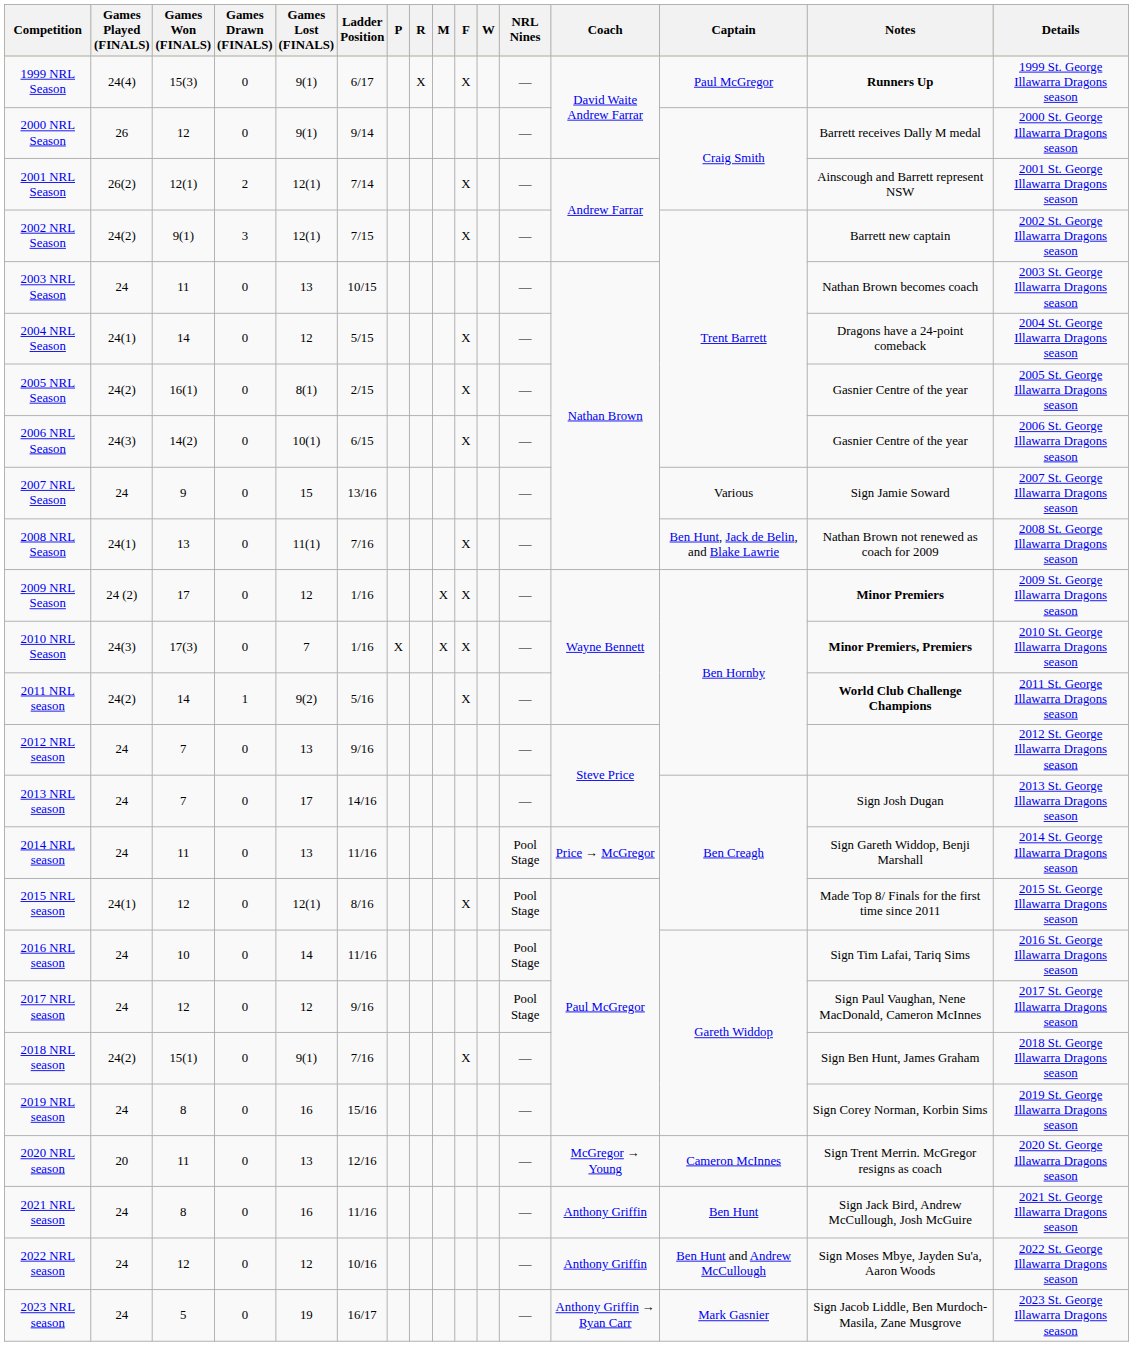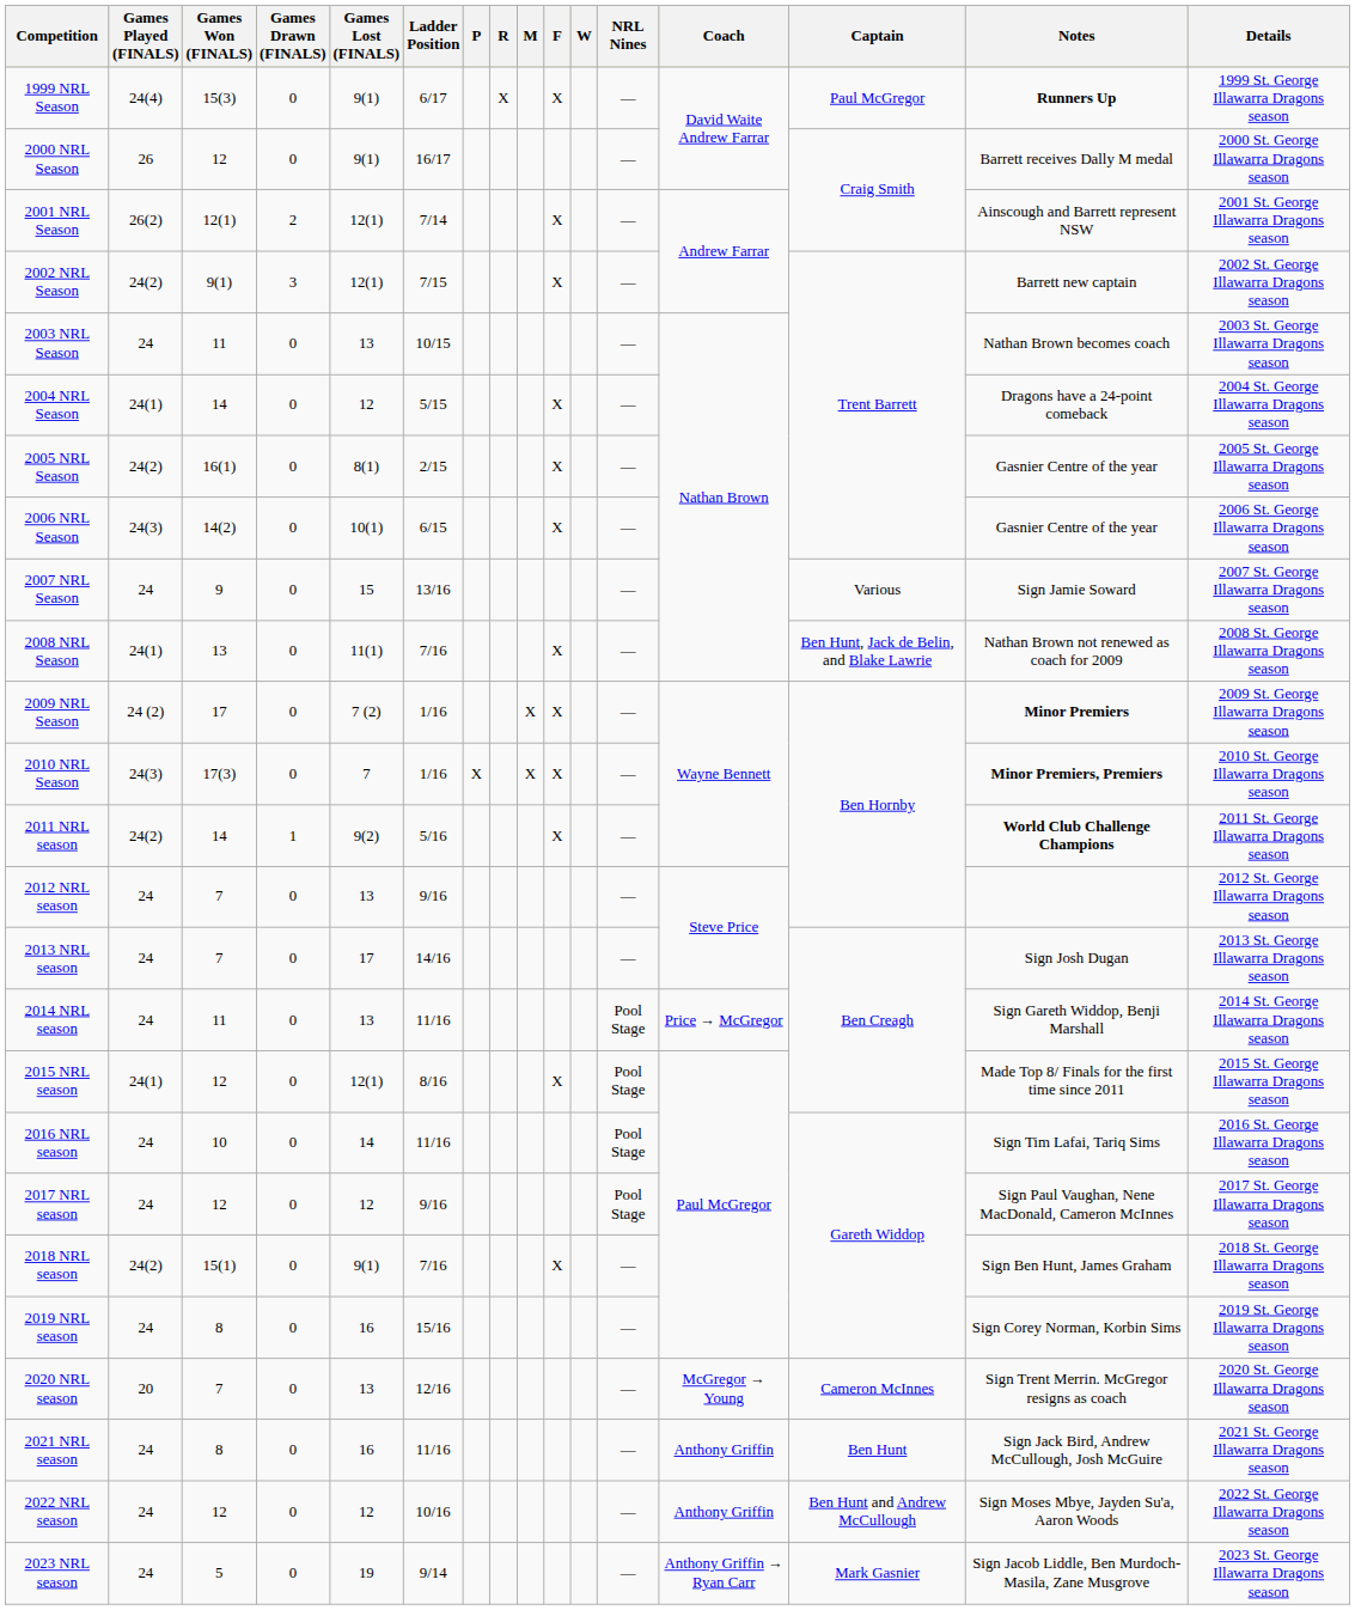 <table class="wikitable"  style="width:100%; font-size:90%; text-align:center;">
 <tr style="background:#bdb76b;">
 <th>Competition</th>
 <th>Games<br>Played<br>(FINALS)</th>
 <th>Games<br>Won<br>(FINALS)</th>
 <th>Games<br>Drawn<br>(FINALS)</th>
 <th>Games<br>Lost<br>(FINALS)</th>
 <th>Ladder<br>Position</th>
 <th style="width:2%;">P</th>
 <th style="width:2%;">R</th>
 <th style="width:2%;">M</th>
 <th style="width:2%;">F</th>
 <th style="width:2%;">W</th>
 <th>NRL Nines</th>
 <th>Coach</th>
 <th>Captain</th>
 <th>Notes</th>
 <th>Details</th>
 </tr>
 <tr>
 <td><a href='#'>1999 NRL Season</a></td>
 <td>24(4)</td>
 <td>15(3)</td>
 <td>0</td>
 <td>9(1)</td>
 <td>6/17</td>
 <td></td>
 <td>X</td>
 <td></td>
 <td>X</td>
 <td></td>
 <td>—</td>
 <td rowspan="2"><a href='#'>David Waite</a><br><a href='#'>Andrew Farrar</a></td>
 <td><a href='#'>Paul McGregor</a></td>
 <td><strong>Runners Up</strong></td>
 <td><a href='#'>1999 St. George Illawarra Dragons season</a></td>
 </tr>
 <tr>
 <td><a href='#'>2000 NRL Season</a></td>
 <td>26</td>
 <td>12</td>
 <td>0</td>
 <td>9(1)</td>
-<td>9/14</td>
+<td>16/17</td>
 <td></td>
 <td></td>
 <td></td>
 <td></td>
 <td></td>
 <td>—</td>
 <td rowspan="2"><a href='#'>Craig Smith</a></td>
 <td>Barrett receives Dally M medal</td>
 <td><a href='#'>2000 St. George Illawarra Dragons season</a></td>
 </tr>
 <tr>
 <td><a href='#'>2001 NRL Season</a></td>
 <td>26(2)</td>
 <td>12(1)</td>
 <td>2</td>
 <td>12(1)</td>
 <td>7/14</td>
 <td></td>
 <td></td>
 <td></td>
 <td>X</td>
 <td></td>
 <td>—</td>
 <td rowspan="2"><a href='#'>Andrew Farrar</a></td>
 <td>Ainscough and Barrett represent NSW</td>
 <td><a href='#'>2001 St. George Illawarra Dragons season</a></td>
 </tr>
 <tr>
 <td><a href='#'>2002 NRL Season</a></td>
 <td>24(2)</td>
 <td>9(1)</td>
 <td>3</td>
 <td>12(1)</td>
 <td>7/15</td>
 <td></td>
 <td></td>
 <td></td>
 <td>X</td>
 <td></td>
 <td>—</td>
 <td rowspan="5"><a href='#'>Trent Barrett</a></td>
 <td>Barrett new captain</td>
 <td><a href='#'>2002 St. George Illawarra Dragons season</a></td>
 </tr>
 <tr>
 <td><a href='#'>2003 NRL Season</a></td>
 <td>24</td>
 <td>11</td>
 <td>0</td>
 <td>13</td>
 <td>10/15</td>
 <td></td>
 <td></td>
 <td></td>
 <td></td>
 <td></td>
 <td>—</td>
 <td rowspan="6"><a href='#'>Nathan Brown</a></td>
 <td>Nathan Brown becomes coach</td>
 <td><a href='#'>2003 St. George Illawarra Dragons season</a></td>
 </tr>
 <tr>
 <td><a href='#'>2004 NRL Season</a></td>
 <td>24(1)</td>
 <td>14</td>
 <td>0</td>
 <td>12</td>
 <td>5/15</td>
 <td></td>
 <td></td>
 <td></td>
 <td>X</td>
 <td></td>
 <td>—</td>
 <td>Dragons have a 24-point comeback</td>
 <td><a href='#'>2004 St. George Illawarra Dragons season</a></td>
 </tr>
 <tr>
 <td><a href='#'>2005 NRL Season</a></td>
 <td>24(2)</td>
 <td>16(1)</td>
 <td>0</td>
 <td>8(1)</td>
 <td>2/15</td>
 <td></td>
 <td></td>
 <td></td>
 <td>X</td>
 <td></td>
 <td>—</td>
 <td>Gasnier Centre of the year</td>
 <td><a href='#'>2005 St. George Illawarra Dragons season</a></td>
 </tr>
 <tr>
 <td><a href='#'>2006 NRL Season</a></td>
 <td>24(3)</td>
 <td>14(2)</td>
 <td>0</td>
 <td>10(1)</td>
 <td>6/15</td>
 <td></td>
 <td></td>
 <td></td>
 <td>X</td>
 <td></td>
 <td>—</td>
 <td>Gasnier Centre of the year</td>
 <td><a href='#'>2006 St. George Illawarra Dragons season</a></td>
 </tr>
 <tr>
 <td><a href='#'>2007 NRL Season</a></td>
 <td>24</td>
 <td>9</td>
 <td>0</td>
 <td>15</td>
 <td>13/16</td>
 <td></td>
 <td></td>
 <td></td>
 <td></td>
 <td></td>
 <td>—</td>
 <td>Various</td>
 <td>Sign Jamie Soward</td>
 <td><a href='#'>2007 St. George Illawarra Dragons season</a></td>
 </tr>
 <tr>
 <td><a href='#'>2008 NRL Season</a></td>
 <td>24(1)</td>
 <td>13</td>
 <td>0</td>
 <td>11(1)</td>
 <td>7/16</td>
 <td></td>
 <td></td>
 <td></td>
 <td>X</td>
 <td></td>
 <td>—</td>
 <td><a href='#'>Ben Hunt</a>, <a href='#'>Jack de Belin</a>, and <a href='#'>Blake Lawrie</a></td>
 <td>Nathan Brown not renewed as coach for 2009</td>
 <td><a href='#'>2008 St. George Illawarra Dragons season</a></td>
 </tr>
 <tr>
 <td><a href='#'>2009 NRL Season</a></td>
 <td>24 (2)</td>
 <td>17</td>
 <td>0</td>
-<td>12</td>
+<td>7 (2)</td>
 <td>1/16</td>
 <td></td>
 <td></td>
 <td>X</td>
 <td>X</td>
 <td></td>
 <td>—</td>
 <td rowspan="3"><a href='#'>Wayne Bennett</a></td>
 <td rowspan="4"><a href='#'>Ben Hornby</a></td>
 <td><strong>Minor Premiers</strong></td>
 <td><a href='#'>2009 St. George Illawarra Dragons season</a></td>
 </tr>
 <tr>
 <td><a href='#'>2010 NRL Season</a></td>
 <td>24(3)</td>
 <td>17(3)</td>
 <td>0</td>
 <td>7</td>
 <td>1/16</td>
 <td>X</td>
 <td></td>
 <td>X</td>
 <td>X</td>
 <td></td>
 <td>—</td>
 <td><strong>Minor Premiers, Premiers</strong></td>
 <td><a href='#'>2010 St. George Illawarra Dragons season</a></td>
 </tr>
 <tr>
 <td><a href='#'>2011 NRL season</a></td>
 <td>24(2)</td>
 <td>14</td>
 <td>1</td>
 <td>9(2)</td>
 <td>5/16</td>
 <td></td>
 <td></td>
 <td></td>
 <td>X</td>
 <td></td>
 <td>—</td>
 <td><strong>World Club Challenge Champions</strong></td>
 <td><a href='#'>2011 St. George Illawarra Dragons season</a></td>
 </tr>
 <tr>
 <td><a href='#'>2012 NRL season</a></td>
 <td>24</td>
 <td>7</td>
 <td>0</td>
 <td>13</td>
 <td>9/16</td>
 <td></td>
 <td></td>
 <td></td>
 <td></td>
 <td></td>
 <td>—</td>
 <td rowspan="2"><a href='#'>Steve Price</a></td>
 <td></td>
 <td><a href='#'>2012 St. George Illawarra Dragons season</a></td>
 </tr>
 <tr>
 <td><a href='#'>2013 NRL season</a></td>
 <td>24</td>
 <td>7</td>
 <td>0</td>
 <td>17</td>
 <td>14/16</td>
 <td></td>
 <td></td>
 <td></td>
 <td></td>
 <td></td>
 <td>—</td>
 <td rowspan="3"><a href='#'>Ben Creagh</a></td>
 <td>Sign Josh Dugan</td>
 <td><a href='#'>2013 St. George Illawarra Dragons season</a></td>
 </tr>
 <tr>
 <td><a href='#'>2014 NRL season</a></td>
 <td>24</td>
 <td>11</td>
 <td>0</td>
 <td>13</td>
 <td>11/16</td>
 <td></td>
 <td></td>
 <td></td>
 <td></td>
 <td></td>
 <td>Pool Stage</td>
 <td rowspan="1"><a href='#'>Price</a> → <a href='#'>McGregor</a></td>
 <td>Sign Gareth Widdop, Benji Marshall</td>
 <td><a href='#'>2014 St. George Illawarra Dragons season</a></td>
 </tr>
 <tr>
 <td><a href='#'>2015 NRL season</a></td>
 <td>24(1)</td>
 <td>12</td>
 <td>0</td>
 <td>12(1)</td>
 <td>8/16</td>
 <td></td>
 <td></td>
 <td></td>
 <td>X</td>
 <td></td>
 <td>Pool Stage</td>
 <td rowspan="5"><a href='#'>Paul McGregor</a></td>
 <td>Made Top 8/ Finals for the first time since 2011</td>
 <td><a href='#'>2015 St. George Illawarra Dragons season</a></td>
 </tr>
 <tr>
 <td><a href='#'>2016 NRL season</a></td>
 <td>24</td>
 <td>10</td>
 <td>0</td>
 <td>14</td>
 <td>11/16</td>
 <td></td>
 <td></td>
 <td></td>
 <td></td>
 <td></td>
 <td>Pool Stage</td>
 <td rowspan="4"><a href='#'>Gareth Widdop</a></td>
 <td>Sign Tim Lafai, Tariq Sims</td>
 <td><a href='#'>2016 St. George Illawarra Dragons season</a></td>
 </tr>
 <tr>
 <td><a href='#'>2017 NRL season</a></td>
 <td>24</td>
 <td>12</td>
 <td>0</td>
 <td>12</td>
 <td>9/16</td>
 <td></td>
 <td></td>
 <td></td>
 <td></td>
 <td></td>
 <td>Pool Stage</td>
 <td>Sign Paul Vaughan, Nene MacDonald, Cameron McInnes</td>
 <td><a href='#'>2017 St. George Illawarra Dragons season</a></td>
 </tr>
 <tr>
 <td><a href='#'>2018 NRL season</a></td>
 <td>24(2)</td>
 <td>15(1)</td>
 <td>0</td>
 <td>9(1)</td>
 <td>7/16</td>
 <td></td>
 <td></td>
 <td></td>
 <td>X</td>
 <td></td>
 <td>—</td>
 <td>Sign Ben Hunt, James Graham</td>
 <td><a href='#'>2018 St. George Illawarra Dragons season</a></td>
 </tr>
 <tr>
 <td><a href='#'>2019 NRL season</a></td>
 <td>24</td>
 <td>8</td>
 <td>0</td>
 <td>16</td>
 <td>15/16</td>
 <td></td>
 <td></td>
 <td></td>
 <td></td>
 <td></td>
 <td>—</td>
 <td>Sign Corey Norman, Korbin Sims</td>
 <td><a href='#'>2019 St. George Illawarra Dragons season</a></td>
 </tr>
 <tr>
 <td><a href='#'>2020 NRL season</a></td>
 <td>20</td>
-<td>11</td>
+<td>7</td>
 <td>0</td>
 <td>13</td>
 <td>12/16</td>
 <td></td>
 <td></td>
 <td></td>
 <td></td>
 <td></td>
 <td>—</td>
 <td><a href='#'>McGregor</a> → <a href='#'>Young</a></td>
 <td><a href='#'>Cameron McInnes</a></td>
 <td>Sign Trent Merrin. McGregor resigns as coach</td>
 <td><a href='#'>2020 St. George Illawarra Dragons season</a></td>
 </tr>
 <tr>
 <td><a href='#'>2021 NRL season</a></td>
 <td>24</td>
 <td>8</td>
 <td>0</td>
 <td>16</td>
 <td>11/16</td>
 <td></td>
 <td></td>
 <td></td>
 <td></td>
 <td></td>
 <td>—</td>
 <td><a href='#'>Anthony Griffin</a></td>
 <td><a href='#'>Ben Hunt</a></td>
 <td>Sign Jack Bird, Andrew McCullough, Josh McGuire</td>
 <td><a href='#'>2021 St. George Illawarra Dragons season</a></td>
 </tr>
 <tr>
 <td><a href='#'>2022 NRL season</a></td>
 <td>24</td>
 <td>12</td>
 <td>0</td>
 <td>12</td>
 <td>10/16</td>
 <td></td>
 <td></td>
 <td></td>
 <td></td>
 <td></td>
 <td>—</td>
 <td><a href='#'>Anthony Griffin</a></td>
 <td><a href='#'>Ben Hunt</a> and <a href='#'>Andrew McCullough</a></td>
 <td>Sign Moses Mbye, Jayden Su'a, Aaron Woods</td>
 <td><a href='#'>2022 St. George Illawarra Dragons season</a></td>
 </tr>
 <tr>
 <td><a href='#'>2023 NRL season</a></td>
 <td>24</td>
 <td>5</td>
 <td>0</td>
 <td>19</td>
-<td>16/17</td>
+<td>9/14</td>
 <td></td>
 <td></td>
 <td></td>
 <td></td>
 <td></td>
 <td>—</td>
 <td><a href='#'>Anthony Griffin</a> → <a href='#'>Ryan Carr</a></td>
 <td><a href='#'>Mark Gasnier</a></td>
 <td>Sign Jacob Liddle, Ben Murdoch-Masila, Zane Musgrove</td>
 <td><a href='#'>2023 St. George Illawarra Dragons season</a></td>
 </tr>
 </table>
